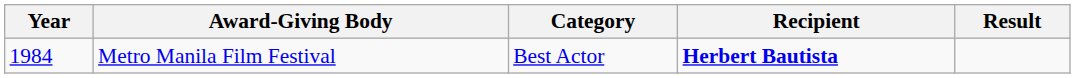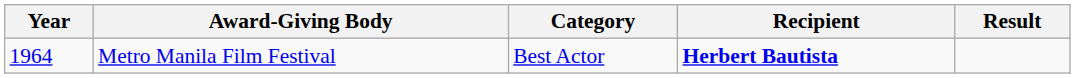 <table | width="90%" class="wikitable sortable">
 <tr>
 <th>Year</th>
 <th>Award-Giving Body</th>
 <th>Category</th>
 <th>Recipient</th>
 <th>Result</th>
 </tr>
 <tr>
-<td><a href='#'>1984</a></td>
+<td><a href='#'>1964</a></td>
 <td><a href='#'>Metro Manila Film Festival</a></td>
 <td><a href='#'>Best Actor</a></td>
 <td><strong><a href='#'>Herbert Bautista</a> </strong></td>
 <td></td>
 </tr>
 </table>
